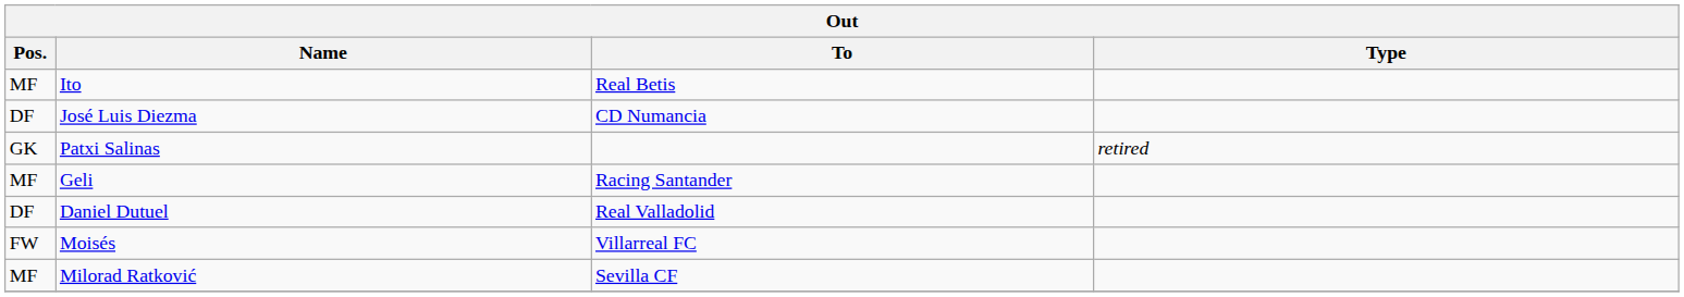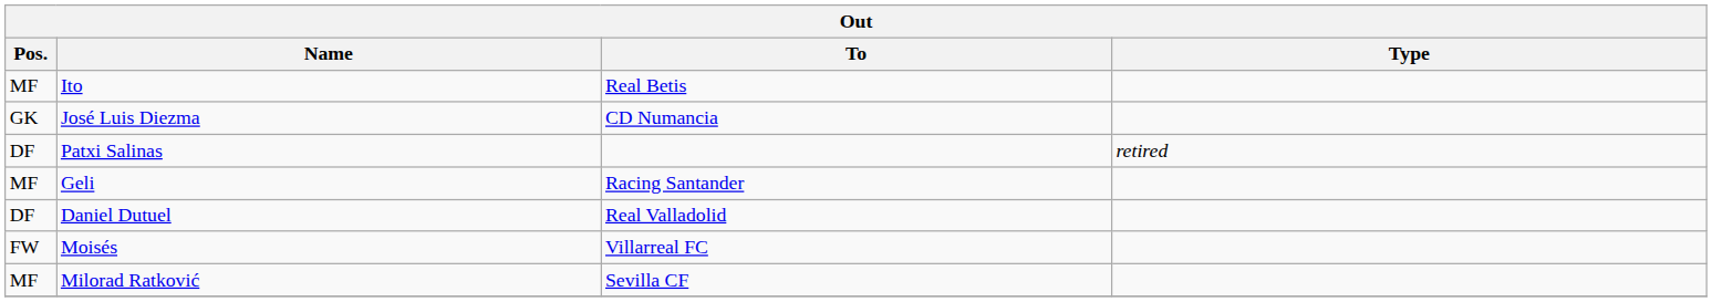 <table class="wikitable" style="font-size:90%;width:99%;">
 <tr>
 <th colspan="4">Out</th>
 </tr>
 <tr>
 <th width=3%>Pos.</th>
 <th width=32%>Name</th>
 <th width=30%>To</th>
 <th width=35%>Type</th>
 </tr>
 <tr>
 <td>MF</td>
 <td><a href='#'>Ito</a></td>
 <td><a href='#'>Real Betis</a></td>
 <td></td>
 </tr>
 <tr>
-<td>DF</td>
+<td>GK</td>
 <td><a href='#'>José Luis Diezma</a></td>
 <td><a href='#'>CD Numancia</a></td>
 <td></td>
 </tr>
 <tr>
-<td>GK</td>
+<td>DF</td>
 <td><a href='#'>Patxi Salinas</a></td>
 <td></td>
 <td><em>retired</em></td>
 </tr>
 <tr>
 <td>MF</td>
 <td><a href='#'>Geli</a></td>
 <td><a href='#'>Racing Santander</a></td>
 <td></td>
 </tr>
 <tr>
 <td>DF</td>
 <td><a href='#'>Daniel Dutuel</a></td>
 <td><a href='#'>Real Valladolid</a></td>
 <td></td>
 </tr>
 <tr>
 <td>FW</td>
 <td><a href='#'>Moisés</a></td>
 <td><a href='#'>Villarreal FC</a></td>
 <td></td>
 </tr>
 <tr>
 <td>MF</td>
 <td><a href='#'>Milorad Ratković</a></td>
 <td><a href='#'>Sevilla CF</a></td>
 <td></td>
 </tr>
 <tr>
 </tr>
 </table>
